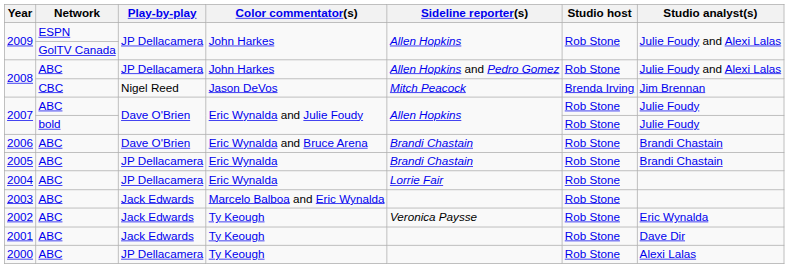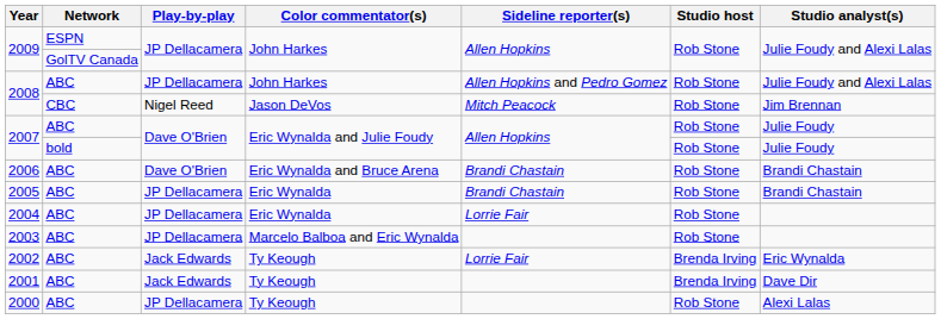 <table class="wikitable">
 <tr>
 <th>Year</th>
 <th>Network</th>
 <th><a href='#'>Play-by-play</a></th>
 <th><a href='#'>Color commentator</a>(s)</th>
 <th><a href='#'>Sideline reporter</a>(s)</th>
 <th>Studio host</th>
 <th>Studio analyst(s)</th>
 </tr>
 <tr>
 <td rowspan=2><a href='#'>2009</a></td>
 <td><a href='#'>ESPN</a></td>
 <td rowspan="2"><a href='#'>JP Dellacamera</a></td>
 <td rowspan="2"><a href='#'>John Harkes</a></td>
 <td rowspan="2"><em><a href='#'>Allen Hopkins</a></em></td>
 <td rowspan="2"><a href='#'>Rob Stone</a></td>
 <td rowspan="2"><a href='#'>Julie Foudy</a> and <a href='#'>Alexi Lalas</a></td>
 </tr>
 <tr>
 <td><a href='#'>GolTV Canada</a></td>
 </tr>
 <tr>
 <td rowspan=2><a href='#'>2008</a></td>
 <td><a href='#'>ABC</a></td>
 <td><a href='#'>JP Dellacamera</a></td>
 <td><a href='#'>John Harkes</a></td>
 <td><em><a href='#'>Allen Hopkins</a></em> and <em><a href='#'>Pedro Gomez</a></em></td>
 <td><a href='#'>Rob Stone</a></td>
 <td><a href='#'>Julie Foudy</a> and <a href='#'>Alexi Lalas</a></td>
 </tr>
 <tr>
 <td><a href='#'>CBC</a></td>
 <td>Nigel Reed</td>
 <td><a href='#'>Jason DeVos</a></td>
 <td><em><a href='#'>Mitch Peacock</a></em></td>
-<td><a href='#'>Brenda Irving</a></td>
+<td><a href='#'>Rob Stone</a></td>
 <td><a href='#'>Jim Brennan</a></td>
 </tr>
 <tr>
 <td rowspan=2><a href='#'>2007</a></td>
 <td><a href='#'>ABC</a></td>
 <td rowspan="2"><a href='#'>Dave O'Brien</a></td>
 <td rowspan=2><a href='#'>Eric Wynalda</a> and <a href='#'>Julie Foudy</a></td>
 <td rowspan=2><em><a href='#'>Allen Hopkins</a></em></td>
 <td><a href='#'>Rob Stone</a></td>
 <td><a href='#'>Julie Foudy</a></td>
 </tr>
 <tr>
 <td><a href='#'>bold</a></td>
 <td><a href='#'>Rob Stone</a></td>
 <td><a href='#'>Julie Foudy</a></td>
 </tr>
 <tr>
 <td><a href='#'>2006</a></td>
 <td><a href='#'>ABC</a></td>
 <td><a href='#'>Dave O'Brien</a></td>
 <td><a href='#'>Eric Wynalda</a> and <a href='#'>Bruce Arena</a></td>
 <td><em><a href='#'>Brandi Chastain</a></em></td>
 <td><a href='#'>Rob Stone</a></td>
 <td><a href='#'>Brandi Chastain</a></td>
 </tr>
 <tr>
 <td><a href='#'>2005</a></td>
 <td><a href='#'>ABC</a></td>
 <td><a href='#'>JP Dellacamera</a></td>
 <td><a href='#'>Eric Wynalda</a></td>
 <td><em><a href='#'>Brandi Chastain</a></em></td>
 <td><a href='#'>Rob Stone</a></td>
 <td><a href='#'>Brandi Chastain</a></td>
 </tr>
 <tr>
 <td><a href='#'>2004</a></td>
 <td><a href='#'>ABC</a></td>
 <td><a href='#'>JP Dellacamera</a></td>
 <td><a href='#'>Eric Wynalda</a></td>
 <td><em><a href='#'>Lorrie Fair</a></em></td>
 <td><a href='#'>Rob Stone</a></td>
 <td></td>
 </tr>
 <tr>
 <td><a href='#'>2003</a></td>
 <td><a href='#'>ABC</a></td>
-<td><a href='#'>Jack Edwards</a></td>
+<td><a href='#'>JP Dellacamera</a></td>
 <td><a href='#'>Marcelo Balboa</a> and <a href='#'>Eric Wynalda</a></td>
 <td></td>
 <td><a href='#'>Rob Stone</a></td>
 <td></td>
 </tr>
 <tr>
 <td><a href='#'>2002</a></td>
 <td><a href='#'>ABC</a></td>
 <td><a href='#'>Jack Edwards</a></td>
 <td><a href='#'>Ty Keough</a></td>
-<td><em>Veronica Paysse</em></td>
-<td><a href='#'>Rob Stone</a></td>
+<td><em><a href='#'>Lorrie Fair</a></em></td>
+<td><a href='#'>Brenda Irving</a></td>
 <td><a href='#'>Eric Wynalda</a></td>
 </tr>
 <tr>
 <td><a href='#'>2001</a></td>
 <td><a href='#'>ABC</a></td>
 <td><a href='#'>Jack Edwards</a></td>
 <td><a href='#'>Ty Keough</a></td>
 <td></td>
-<td><a href='#'>Rob Stone</a></td>
+<td><a href='#'>Brenda Irving</a></td>
 <td><a href='#'>Dave Dir</a></td>
 </tr>
 <tr>
 <td><a href='#'>2000</a></td>
 <td><a href='#'>ABC</a></td>
 <td><a href='#'>JP Dellacamera</a></td>
 <td><a href='#'>Ty Keough</a></td>
 <td></td>
 <td><a href='#'>Rob Stone</a></td>
 <td><a href='#'>Alexi Lalas</a></td>
 </tr>
 </table>
